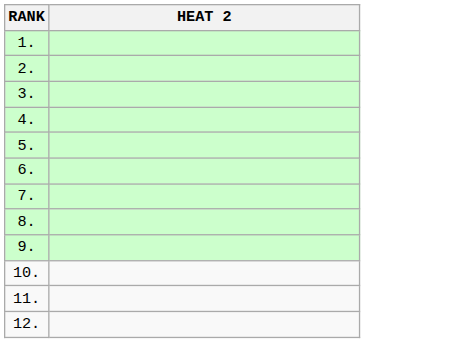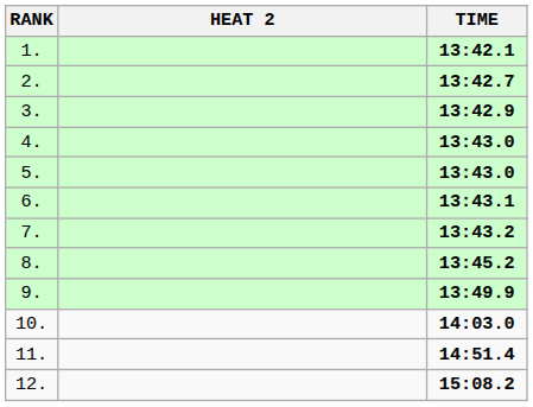 <table class="wikitable" style="border-collapse: collapse; font-size: 90%;">
 <tr>
 <th>RANK</th>
 <th style="width: 20em">HEAT 2</th>
+<th style="width: 5em">TIME</th>
 </tr>
 <tr style="background:#ccffcc;">
 <td align="center">1.</td>
 <td></td>
+<td align="center"><strong>13:42.1 </strong></td>
 </tr>
 <tr style="background:#ccffcc;">
 <td align="center">2.</td>
 <td></td>
+<td align="center"><strong>13:42.7 </strong></td>
 </tr>
 <tr style="background:#ccffcc;">
 <td align="center">3.</td>
 <td></td>
+<td align="center"><strong>13:42.9 </strong></td>
 </tr>
 <tr style="background:#ccffcc;">
 <td align="center">4.</td>
 <td></td>
+<td align="center"><strong>13:43.0 </strong></td>
 </tr>
 <tr style="background:#ccffcc;">
 <td align="center">5.</td>
 <td></td>
+<td align="center"><strong>13:43.0 </strong></td>
 </tr>
 <tr style="background:#ccffcc;">
 <td align="center">6.</td>
 <td></td>
+<td align="center"><strong>13:43.1 </strong></td>
 </tr>
 <tr style="background:#ccffcc;">
 <td align="center">7.</td>
 <td></td>
+<td align="center"><strong>13:43.2 </strong></td>
 </tr>
 <tr style="background:#ccffcc;">
 <td align="center">8.</td>
 <td></td>
+<td align="center"><strong>13:45.2 </strong></td>
 </tr>
 <tr style="background:#ccffcc;">
 <td align="center">9.</td>
 <td></td>
+<td align="center"><strong>13:49.9 </strong></td>
 </tr>
 <tr>
 <td align="center">10.</td>
 <td></td>
+<td align="center"><strong>14:03.0   </strong></td>
 </tr>
 <tr>
 <td align="center">11.</td>
 <td></td>
+<td align="center"><strong>14:51.4   </strong></td>
 </tr>
 <tr>
 <td align="center">12.</td>
 <td></td>
+<td align="center"><strong>15:08.2   </strong></td>
 </tr>
 </table>
